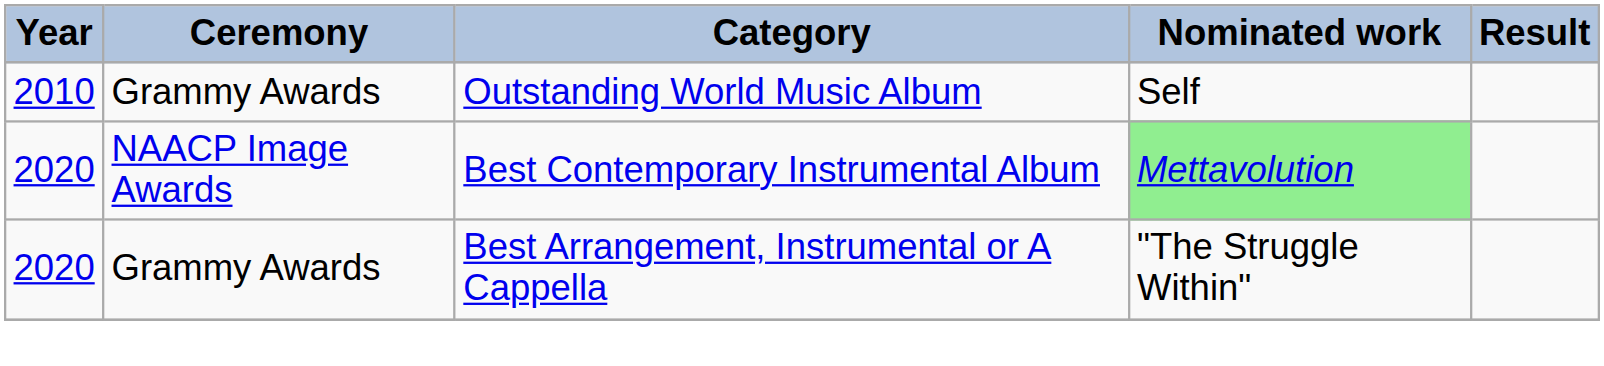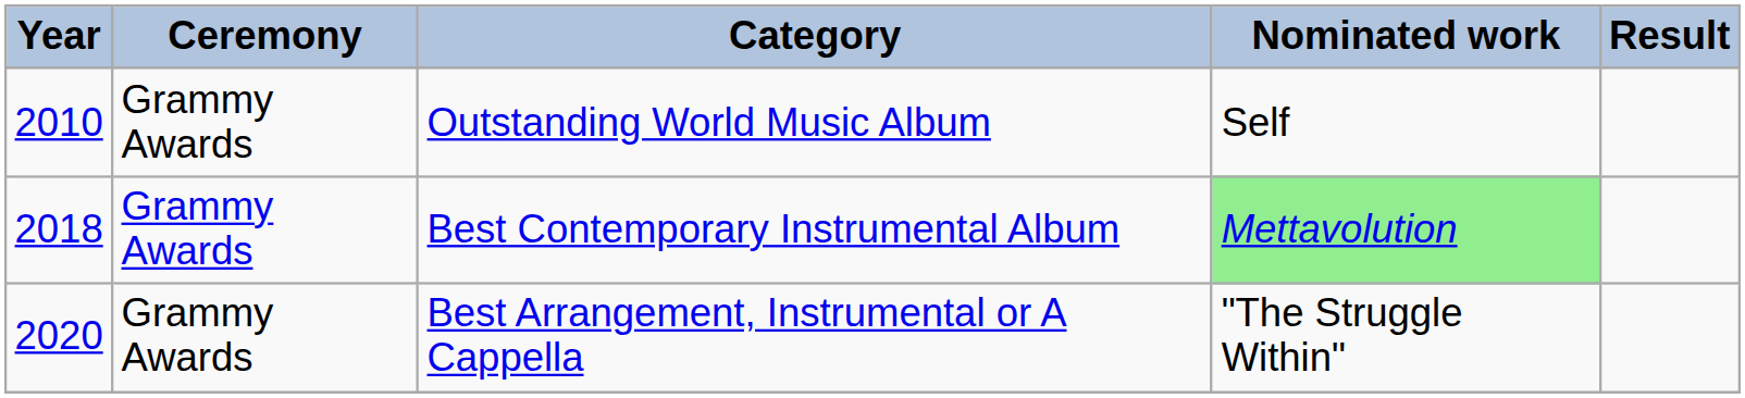 <table width="700" class="wikitable">
 <tr>
 <th style="background:#B0C4DE;">Year</th>
 <th style="background:#B0C4DE;">Ceremony</th>
 <th style="background:#B0C4DE;">Category</th>
 <th style="background:#B0C4DE;">Nominated work</th>
 <th style="background:#B0C4DE;">Result</th>
 </tr>
 <tr>
 </tr>
 <tr>
 <td><a href='#'>2010</a></td>
 <td>Grammy Awards</td>
 <td><a href='#'>Outstanding World Music Album</a></td>
 <td>Self</td>
 <td></td>
 </tr>
 <tr>
-<td><a href='#'>2020</a></td>
-<td><a href='#'>NAACP Image Awards</a></td>
+<td><a href='#'>2018</a></td>
+<td><a href='#'>Grammy Awards</a></td>
 <td><a href='#'>Best Contemporary Instrumental Album</a></td>
 <td style="background: lightgreen;"><em><a href='#'>Mettavolution</a></em></td>
 <td></td>
 </tr>
 <tr>
 <td><a href='#'>2020</a></td>
 <td>Grammy Awards</td>
 <td><a href='#'>Best Arrangement, Instrumental or A Cappella</a></td>
 <td>"The Struggle Within"</td>
 <td></td>
 </tr>
 <tr>
 </tr>
 </table>
